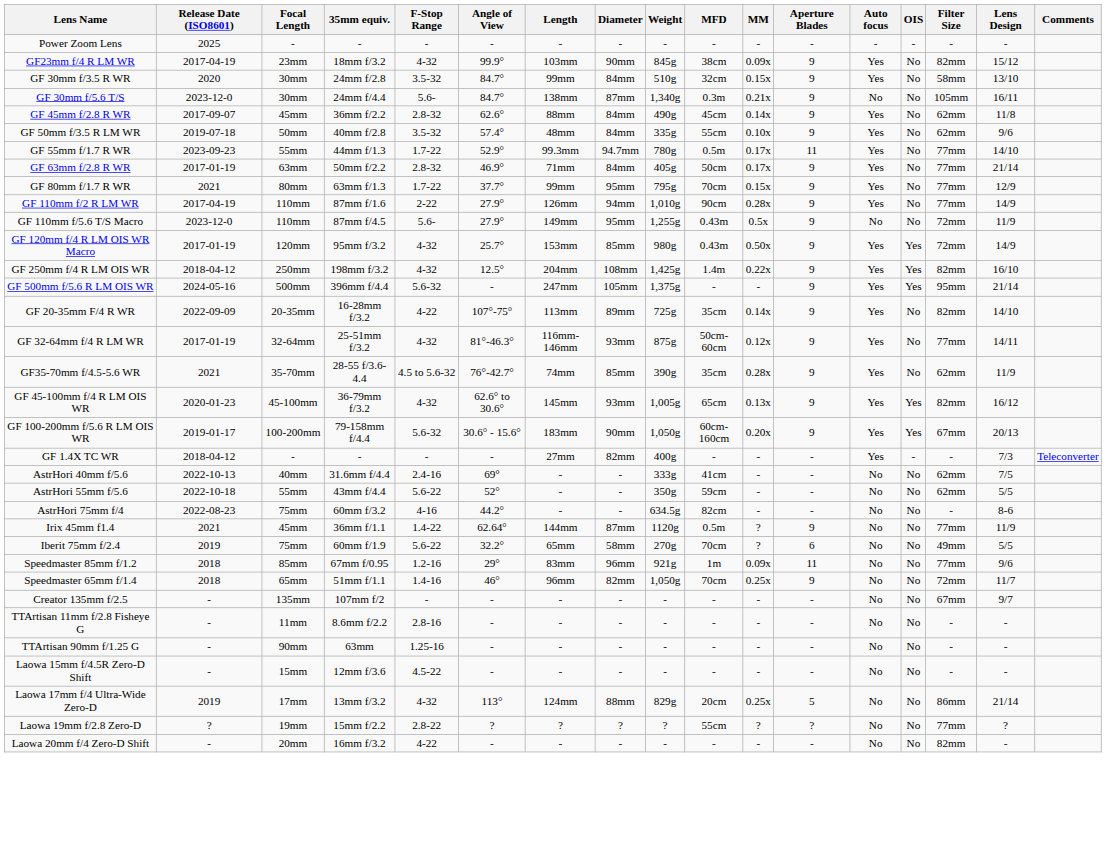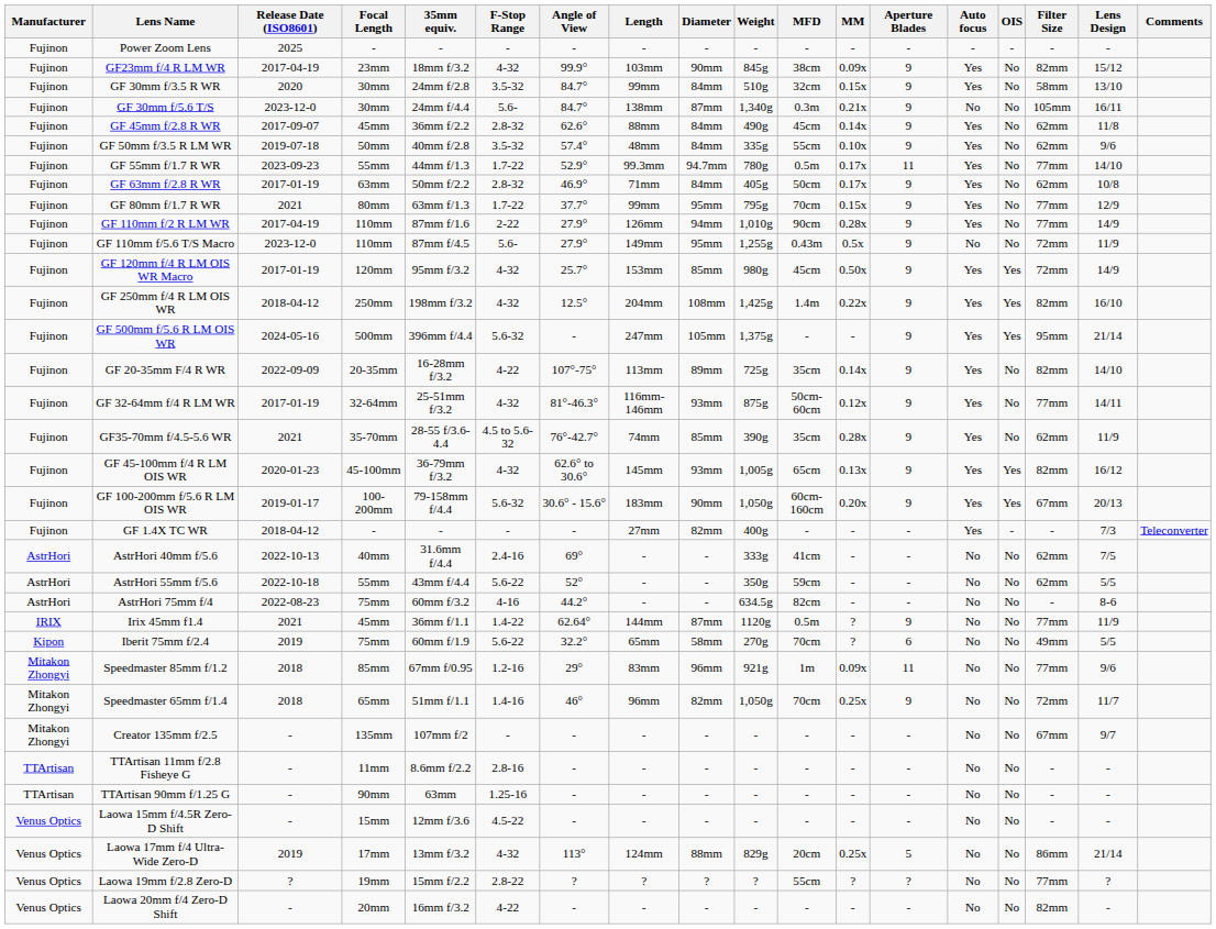 <table class="wikitable sortable" style="text-align: center">
 <tr>
+<th>Manufacturer</th>
 <th>Lens Name</th>
 <th>Release Date (<a href='#'>ISO8601</a>)</th>
 <th>Focal Length</th>
 <th>35mm equiv. </th>
 <th>F-Stop Range</th>
 <th>Angle of View</th>
 <th>Length</th>
 <th>Diameter</th>
 <th>Weight</th>
 <th>MFD </th>
 <th>MM </th>
 <th>Aperture Blades</th>
 <th>Auto focus</th>
 <th>OIS </th>
 <th>Filter Size</th>
 <th>Lens Design </th>
 <th>Comments</th>
 </tr>
 <tr>
+<td>Fujinon</td>
 <td>Power Zoom Lens</td>
 <td>2025</td>
 <td>-</td>
 <td>-</td>
 <td>-</td>
 <td>-</td>
 <td>-</td>
 <td>-</td>
 <td>-</td>
 <td>-</td>
 <td>-</td>
 <td>-</td>
 <td>-</td>
 <td>-</td>
 <td>-</td>
 <td>-</td>
 <td></td>
 </tr>
 <tr>
+<td>Fujinon</td>
 <td><a href='#'>GF23mm f/4 R LM WR</a></td>
 <td>2017-04-19</td>
 <td>23mm</td>
 <td>18mm f/3.2</td>
 <td>4-32</td>
 <td>99.9°</td>
 <td>103mm</td>
 <td>90mm</td>
 <td>845g</td>
 <td>38cm</td>
 <td>0.09x</td>
 <td>9</td>
 <td>Yes</td>
 <td>No</td>
 <td>82mm</td>
 <td>15/12</td>
 <td></td>
 </tr>
 <tr>
+<td>Fujinon</td>
 <td>GF 30mm f/3.5 R WR</td>
 <td>2020</td>
 <td>30mm</td>
 <td>24mm f/2.8</td>
 <td>3.5-32</td>
 <td>84.7°</td>
 <td>99mm</td>
 <td>84mm</td>
 <td>510g</td>
 <td>32cm</td>
 <td>0.15x</td>
 <td>9</td>
 <td>Yes</td>
 <td>No</td>
 <td>58mm</td>
 <td>13/10</td>
 <td></td>
 </tr>
 <tr>
+<td>Fujinon</td>
 <td><a href='#'>GF 30mm f/5.6 T/S</a></td>
 <td>2023-12-0</td>
 <td>30mm</td>
 <td>24mm f/4.4</td>
 <td>5.6-</td>
 <td>84.7°</td>
 <td>138mm</td>
 <td>87mm</td>
 <td>1,340g</td>
 <td>0.3m</td>
 <td>0.21x</td>
 <td>9</td>
 <td>No</td>
 <td>No</td>
 <td>105mm</td>
 <td>16/11</td>
 <td></td>
 </tr>
 <tr>
+<td>Fujinon</td>
 <td><a href='#'>GF 45mm f/2.8 R WR</a></td>
 <td>2017-09-07</td>
 <td>45mm</td>
 <td>36mm f/2.2</td>
 <td>2.8-32</td>
 <td>62.6°</td>
 <td>88mm</td>
 <td>84mm</td>
 <td>490g</td>
 <td>45cm</td>
 <td>0.14x</td>
 <td>9</td>
 <td>Yes</td>
 <td>No</td>
 <td>62mm</td>
 <td>11/8</td>
 <td></td>
 </tr>
 <tr>
+<td>Fujinon</td>
 <td>GF 50mm f/3.5 R LM WR</td>
 <td>2019-07-18</td>
 <td>50mm</td>
 <td>40mm f/2.8</td>
 <td>3.5-32</td>
 <td>57.4°</td>
 <td>48mm</td>
 <td>84mm</td>
 <td>335g</td>
 <td>55cm</td>
 <td>0.10x</td>
 <td>9</td>
 <td>Yes</td>
 <td>No</td>
 <td>62mm</td>
 <td>9/6</td>
 <td></td>
 </tr>
 <tr>
+<td>Fujinon</td>
 <td>GF 55mm f/1.7 R WR</td>
 <td>2023-09-23</td>
 <td>55mm</td>
 <td>44mm f/1.3</td>
 <td>1.7-22</td>
 <td>52.9°</td>
 <td>99.3mm</td>
 <td>94.7mm</td>
 <td>780g</td>
 <td>0.5m</td>
 <td>0.17x</td>
 <td>11</td>
 <td>Yes</td>
 <td>No</td>
 <td>77mm</td>
 <td>14/10</td>
 <td></td>
 </tr>
 <tr>
+<td>Fujinon</td>
 <td><a href='#'>GF 63mm f/2.8 R WR</a></td>
 <td>2017-01-19</td>
 <td>63mm</td>
 <td>50mm f/2.2</td>
 <td>2.8-32</td>
 <td>46.9°</td>
 <td>71mm</td>
 <td>84mm</td>
 <td>405g</td>
 <td>50cm</td>
 <td>0.17x</td>
 <td>9</td>
 <td>Yes</td>
 <td>No</td>
-<td>77mm</td>
-<td>21/14</td>
+<td>62mm</td>
+<td>10/8</td>
 <td></td>
 </tr>
 <tr>
+<td>Fujinon</td>
 <td>GF 80mm f/1.7 R WR</td>
 <td>2021</td>
 <td>80mm</td>
 <td>63mm f/1.3</td>
 <td>1.7-22</td>
 <td>37.7°</td>
 <td>99mm</td>
 <td>95mm</td>
 <td>795g</td>
 <td>70cm</td>
 <td>0.15x</td>
 <td>9</td>
 <td>Yes</td>
 <td>No</td>
 <td>77mm</td>
 <td>12/9</td>
 <td></td>
 </tr>
 <tr>
+<td>Fujinon</td>
 <td><a href='#'>GF 110mm f/2 R LM WR</a></td>
 <td>2017-04-19</td>
 <td>110mm</td>
 <td>87mm f/1.6</td>
 <td>2-22</td>
 <td>27.9°</td>
 <td>126mm</td>
 <td>94mm</td>
 <td>1,010g</td>
 <td>90cm</td>
 <td>0.28x</td>
 <td>9</td>
 <td>Yes</td>
 <td>No</td>
 <td>77mm</td>
 <td>14/9</td>
 <td></td>
 </tr>
 <tr>
+<td>Fujinon</td>
 <td>GF 110mm f/5.6 T/S Macro</td>
 <td>2023-12-0</td>
 <td>110mm</td>
 <td>87mm f/4.5</td>
 <td>5.6-</td>
 <td>27.9°</td>
 <td>149mm</td>
 <td>95mm</td>
 <td>1,255g</td>
 <td>0.43m</td>
 <td>0.5x</td>
 <td>9</td>
 <td>No</td>
 <td>No</td>
 <td>72mm</td>
 <td>11/9</td>
 <td></td>
 </tr>
 <tr>
+<td>Fujinon</td>
 <td><a href='#'>GF 120mm f/4 R LM OIS WR Macro</a></td>
 <td>2017-01-19</td>
 <td>120mm</td>
 <td>95mm f/3.2</td>
 <td>4-32</td>
 <td>25.7°</td>
 <td>153mm</td>
 <td>85mm</td>
 <td>980g</td>
-<td>0.43m</td>
+<td>45cm</td>
 <td>0.50x</td>
 <td>9</td>
 <td>Yes</td>
 <td>Yes</td>
 <td>72mm</td>
 <td>14/9</td>
 <td></td>
 </tr>
 <tr>
+<td>Fujinon</td>
 <td>GF 250mm f/4 R LM OIS WR</td>
 <td>2018-04-12</td>
 <td>250mm</td>
 <td>198mm f/3.2</td>
 <td>4-32</td>
 <td>12.5°</td>
 <td>204mm</td>
 <td>108mm</td>
 <td>1,425g</td>
 <td>1.4m</td>
 <td>0.22x</td>
 <td>9</td>
 <td>Yes</td>
 <td>Yes</td>
 <td>82mm</td>
 <td>16/10</td>
 <td></td>
 </tr>
 <tr>
+<td>Fujinon</td>
 <td><a href='#'>GF 500mm f/5.6 R LM OIS WR</a></td>
 <td>2024-05-16</td>
 <td>500mm</td>
 <td>396mm f/4.4</td>
 <td>5.6-32</td>
 <td>-</td>
 <td>247mm</td>
 <td>105mm</td>
 <td>1,375g</td>
 <td>-</td>
 <td>-</td>
 <td>9</td>
 <td>Yes</td>
 <td>Yes</td>
 <td>95mm</td>
 <td>21/14</td>
 <td></td>
 </tr>
 <tr>
+<td>Fujinon</td>
 <td>GF 20-35mm F/4 R WR</td>
 <td>2022-09-09</td>
 <td>20-35mm</td>
 <td>16-28mm f/3.2</td>
 <td>4-22</td>
 <td>107°-75°</td>
 <td>113mm</td>
 <td>89mm</td>
 <td>725g</td>
 <td>35cm</td>
 <td>0.14x</td>
 <td>9</td>
 <td>Yes</td>
 <td>No</td>
 <td>82mm</td>
 <td>14/10</td>
 <td></td>
 </tr>
 <tr>
+<td>Fujinon</td>
 <td>GF 32-64mm f/4 R LM WR</td>
 <td>2017-01-19</td>
 <td>32-64mm</td>
 <td>25-51mm f/3.2</td>
 <td>4-32</td>
 <td>81°-46.3°</td>
 <td>116mm-146mm</td>
 <td>93mm</td>
 <td>875g</td>
 <td>50cm-60cm</td>
 <td>0.12x</td>
 <td>9</td>
 <td>Yes</td>
 <td>No</td>
 <td>77mm</td>
 <td>14/11</td>
 <td></td>
 </tr>
 <tr>
+<td>Fujinon</td>
 <td>GF35-70mm f/4.5-5.6 WR</td>
 <td>2021</td>
 <td>35-70mm</td>
 <td>28-55 f/3.6-4.4</td>
 <td>4.5 to 5.6-32</td>
 <td>76°-42.7°</td>
 <td>74mm</td>
 <td>85mm</td>
 <td>390g</td>
 <td>35cm</td>
 <td>0.28x</td>
 <td>9</td>
 <td>Yes</td>
 <td>No</td>
 <td>62mm</td>
 <td>11/9</td>
 <td></td>
 </tr>
 <tr>
+<td>Fujinon</td>
 <td>GF 45-100mm f/4 R LM OIS WR</td>
 <td>2020-01-23</td>
 <td>45-100mm</td>
 <td>36-79mm f/3.2</td>
 <td>4-32</td>
 <td>62.6° to 30.6°</td>
 <td>145mm</td>
 <td>93mm</td>
 <td>1,005g</td>
 <td>65cm</td>
 <td>0.13x</td>
 <td>9</td>
 <td>Yes</td>
 <td>Yes</td>
 <td>82mm</td>
 <td>16/12</td>
 <td></td>
 </tr>
 <tr>
+<td>Fujinon</td>
 <td>GF 100-200mm f/5.6 R LM OIS WR</td>
 <td>2019-01-17</td>
 <td>100-200mm</td>
 <td>79-158mm f/4.4</td>
 <td>5.6-32</td>
 <td>30.6° - 15.6°</td>
 <td>183mm</td>
 <td>90mm</td>
 <td>1,050g</td>
 <td>60cm-160cm</td>
 <td>0.20x</td>
 <td>9</td>
 <td>Yes</td>
 <td>Yes</td>
 <td>67mm</td>
 <td>20/13</td>
 <td></td>
 </tr>
 <tr>
+<td>Fujinon</td>
 <td>GF 1.4X TC WR</td>
 <td>2018-04-12</td>
 <td>-</td>
 <td>-</td>
 <td>-</td>
 <td>-</td>
 <td>27mm</td>
 <td>82mm</td>
 <td>400g</td>
 <td>-</td>
 <td>-</td>
 <td>-</td>
 <td>Yes</td>
 <td>-</td>
 <td>-</td>
 <td>7/3</td>
 <td><a href='#'>Teleconverter</a></td>
 </tr>
 <tr>
+<td><a href='#'>AstrHori</a></td>
 <td>AstrHori 40mm f/5.6</td>
 <td>2022-10-13</td>
 <td>40mm</td>
 <td>31.6mm f/4.4</td>
 <td>2.4-16</td>
 <td>69°</td>
 <td>-</td>
 <td>-</td>
 <td>333g</td>
 <td>41cm</td>
 <td>-</td>
 <td>-</td>
 <td>No</td>
 <td>No</td>
 <td>62mm</td>
 <td>7/5</td>
 <td></td>
 </tr>
 <tr>
+<td>AstrHori</td>
 <td>AstrHori 55mm f/5.6</td>
 <td>2022-10-18</td>
 <td>55mm</td>
 <td>43mm f/4.4</td>
 <td>5.6-22</td>
 <td>52°</td>
 <td>-</td>
 <td>-</td>
 <td>350g</td>
 <td>59cm</td>
 <td>-</td>
 <td>-</td>
 <td>No</td>
 <td>No</td>
 <td>62mm</td>
 <td>5/5</td>
 <td></td>
 </tr>
 <tr>
+<td>AstrHori</td>
 <td>AstrHori 75mm f/4</td>
 <td>2022-08-23</td>
 <td>75mm</td>
 <td>60mm f/3.2</td>
 <td>4-16</td>
 <td>44.2°</td>
 <td>-</td>
 <td>-</td>
 <td>634.5g</td>
 <td>82cm</td>
 <td>-</td>
 <td>-</td>
 <td>No</td>
 <td>No</td>
 <td>-</td>
 <td>8-6</td>
 <td></td>
 </tr>
 <tr>
+<td><a href='#'>IRIX</a></td>
 <td>Irix 45mm f1.4</td>
 <td>2021</td>
 <td>45mm</td>
 <td>36mm f/1.1</td>
 <td>1.4-22</td>
 <td>62.64°</td>
 <td>144mm</td>
 <td>87mm</td>
 <td>1120g</td>
 <td>0.5m</td>
 <td>?</td>
 <td>9</td>
 <td>No</td>
 <td>No</td>
 <td>77mm</td>
 <td>11/9</td>
 <td></td>
 </tr>
 <tr>
+<td><a href='#'>Kipon</a></td>
 <td>Iberit 75mm f/2.4</td>
 <td>2019</td>
 <td>75mm</td>
 <td>60mm f/1.9</td>
 <td>5.6-22</td>
 <td>32.2°</td>
 <td>65mm</td>
 <td>58mm</td>
 <td>270g</td>
 <td>70cm</td>
 <td>?</td>
 <td>6</td>
 <td>No</td>
 <td>No</td>
 <td>49mm</td>
 <td>5/5</td>
 <td></td>
 </tr>
 <tr>
+<td><a href='#'>Mitakon Zhongyi</a></td>
 <td>Speedmaster 85mm f/1.2</td>
 <td>2018</td>
 <td>85mm</td>
 <td>67mm f/0.95</td>
 <td>1.2-16</td>
 <td>29°</td>
 <td>83mm</td>
 <td>96mm</td>
 <td>921g</td>
 <td>1m</td>
 <td>0.09x</td>
 <td>11</td>
 <td>No</td>
 <td>No</td>
 <td>77mm</td>
 <td>9/6</td>
 <td></td>
 </tr>
 <tr>
+<td>Mitakon Zhongyi</td>
 <td>Speedmaster 65mm f/1.4</td>
 <td>2018</td>
 <td>65mm</td>
 <td>51mm f/1.1</td>
 <td>1.4-16</td>
 <td>46°</td>
 <td>96mm</td>
 <td>82mm</td>
 <td>1,050g</td>
 <td>70cm</td>
 <td>0.25x</td>
 <td>9</td>
 <td>No</td>
 <td>No</td>
 <td>72mm</td>
 <td>11/7</td>
 <td></td>
 </tr>
 <tr>
+<td>Mitakon Zhongyi</td>
 <td>Creator 135mm f/2.5</td>
 <td>-</td>
 <td>135mm</td>
 <td>107mm f/2</td>
 <td>-</td>
 <td>-</td>
 <td>-</td>
 <td>-</td>
 <td>-</td>
 <td>-</td>
 <td>-</td>
 <td>-</td>
 <td>No</td>
 <td>No</td>
 <td>67mm</td>
 <td>9/7</td>
 <td></td>
 </tr>
 <tr>
+<td><a href='#'>TTArtisan </a></td>
 <td>TTArtisan 11mm f/2.8 Fisheye G</td>
 <td>-</td>
 <td>11mm</td>
 <td>8.6mm f/2.2</td>
 <td>2.8-16</td>
 <td>-</td>
 <td>-</td>
 <td>-</td>
 <td>-</td>
 <td>-</td>
 <td>-</td>
 <td>-</td>
 <td>No</td>
 <td>No</td>
 <td>-</td>
 <td>-</td>
 <td></td>
 </tr>
 <tr>
+<td>TTArtisan</td>
 <td>TTArtisan 90mm f/1.25 G</td>
 <td>-</td>
 <td>90mm</td>
 <td>63mm</td>
 <td>1.25-16</td>
 <td>-</td>
 <td>-</td>
 <td>-</td>
 <td>-</td>
 <td>-</td>
 <td>-</td>
 <td>-</td>
 <td>No</td>
 <td>No</td>
 <td>-</td>
 <td>-</td>
 <td></td>
 </tr>
 <tr>
+<td><a href='#'>Venus Optics</a></td>
 <td>Laowa 15mm f/4.5R Zero-D Shift</td>
 <td>-</td>
 <td>15mm</td>
 <td>12mm f/3.6</td>
 <td>4.5-22</td>
 <td>-</td>
 <td>-</td>
 <td>-</td>
 <td>-</td>
 <td>-</td>
 <td>-</td>
 <td>-</td>
 <td>No</td>
 <td>No</td>
 <td>-</td>
 <td>-</td>
 <td></td>
 </tr>
 <tr>
+<td>Venus Optics</td>
 <td>Laowa 17mm f/4 Ultra-Wide Zero-D</td>
 <td>2019</td>
 <td>17mm</td>
 <td>13mm f/3.2</td>
 <td>4-32</td>
 <td>113°</td>
 <td>124mm</td>
 <td>88mm</td>
 <td>829g</td>
 <td>20cm</td>
 <td>0.25x</td>
 <td>5</td>
 <td>No</td>
 <td>No</td>
 <td>86mm</td>
 <td>21/14</td>
 <td></td>
 </tr>
 <tr>
+<td>Venus Optics</td>
 <td>Laowa 19mm  f/2.8 Zero-D</td>
 <td>?</td>
 <td>19mm</td>
 <td>15mm f/2.2</td>
 <td>2.8-22</td>
 <td>?</td>
 <td>?</td>
 <td>?</td>
 <td>?</td>
 <td>55cm</td>
 <td>?</td>
 <td>?</td>
 <td>No</td>
 <td>No</td>
 <td>77mm</td>
 <td>?</td>
 <td></td>
 </tr>
 <tr>
+<td>Venus Optics</td>
 <td>Laowa 20mm f/4 Zero-D Shift</td>
 <td>-</td>
 <td>20mm</td>
 <td>16mm f/3.2</td>
 <td>4-22</td>
 <td>-</td>
 <td>-</td>
 <td>-</td>
 <td>-</td>
 <td>-</td>
 <td>-</td>
 <td>-</td>
 <td>No</td>
 <td>No</td>
 <td>82mm</td>
 <td>-</td>
 <td></td>
 </tr>
 </table>
